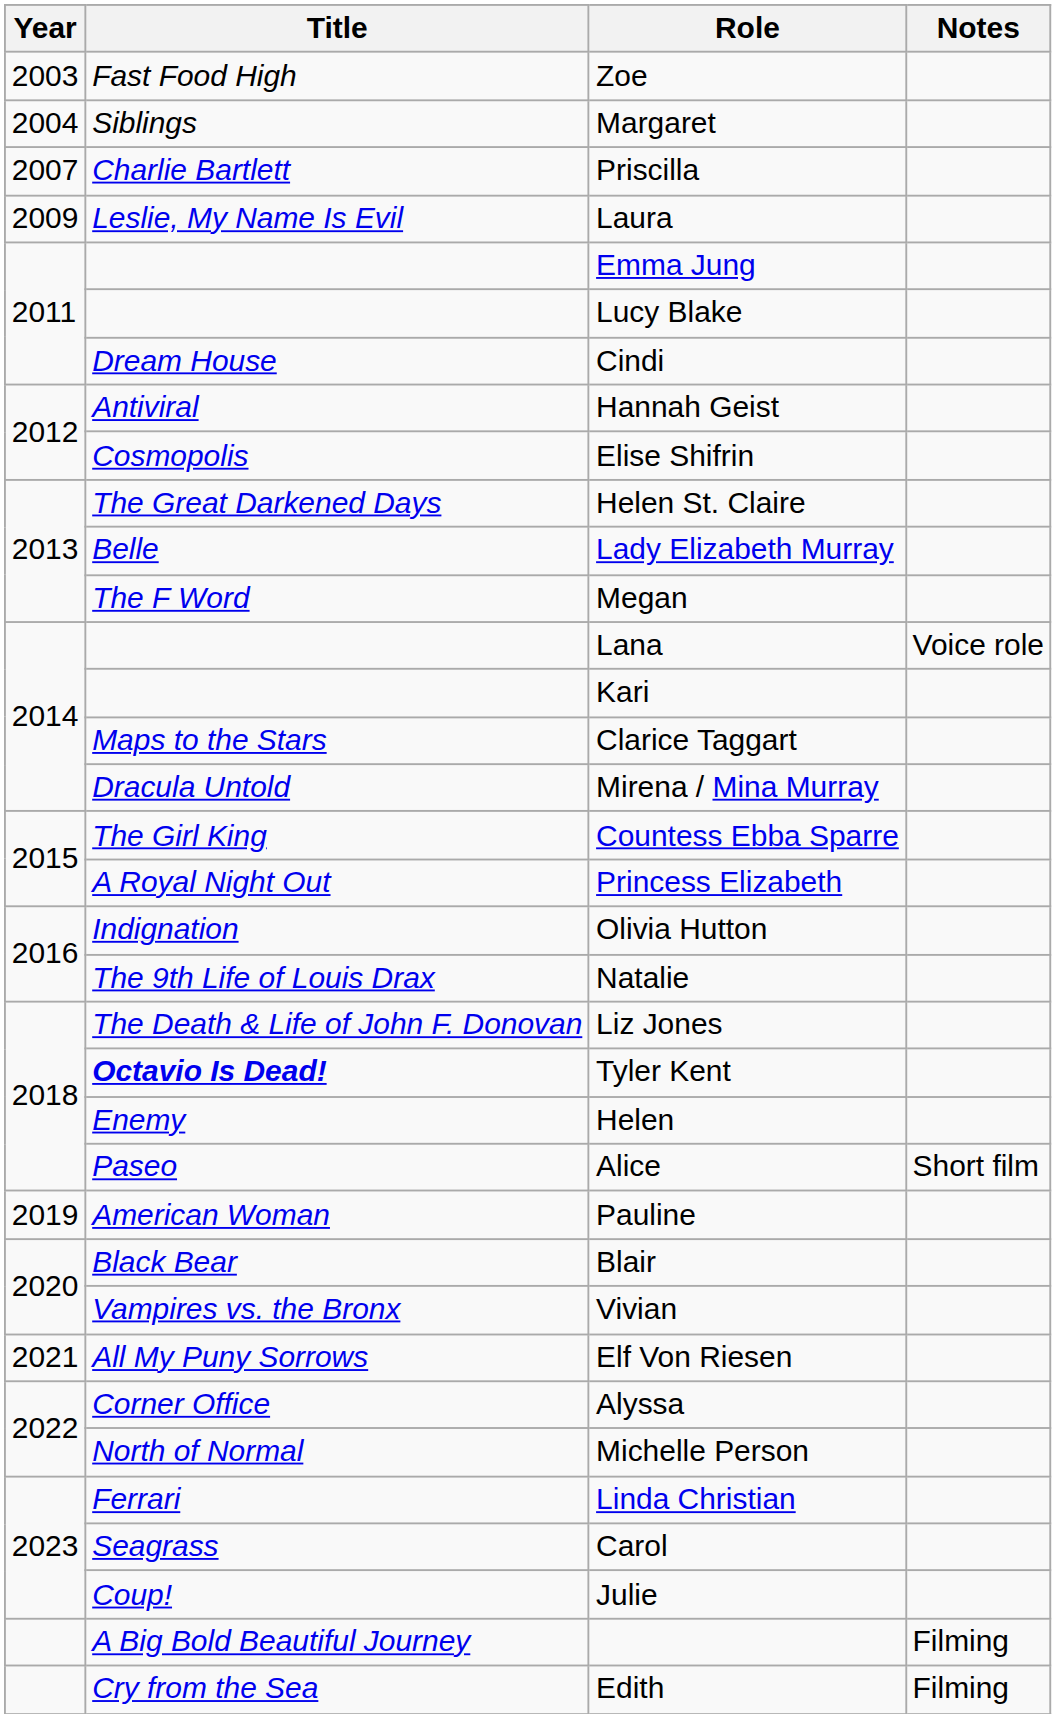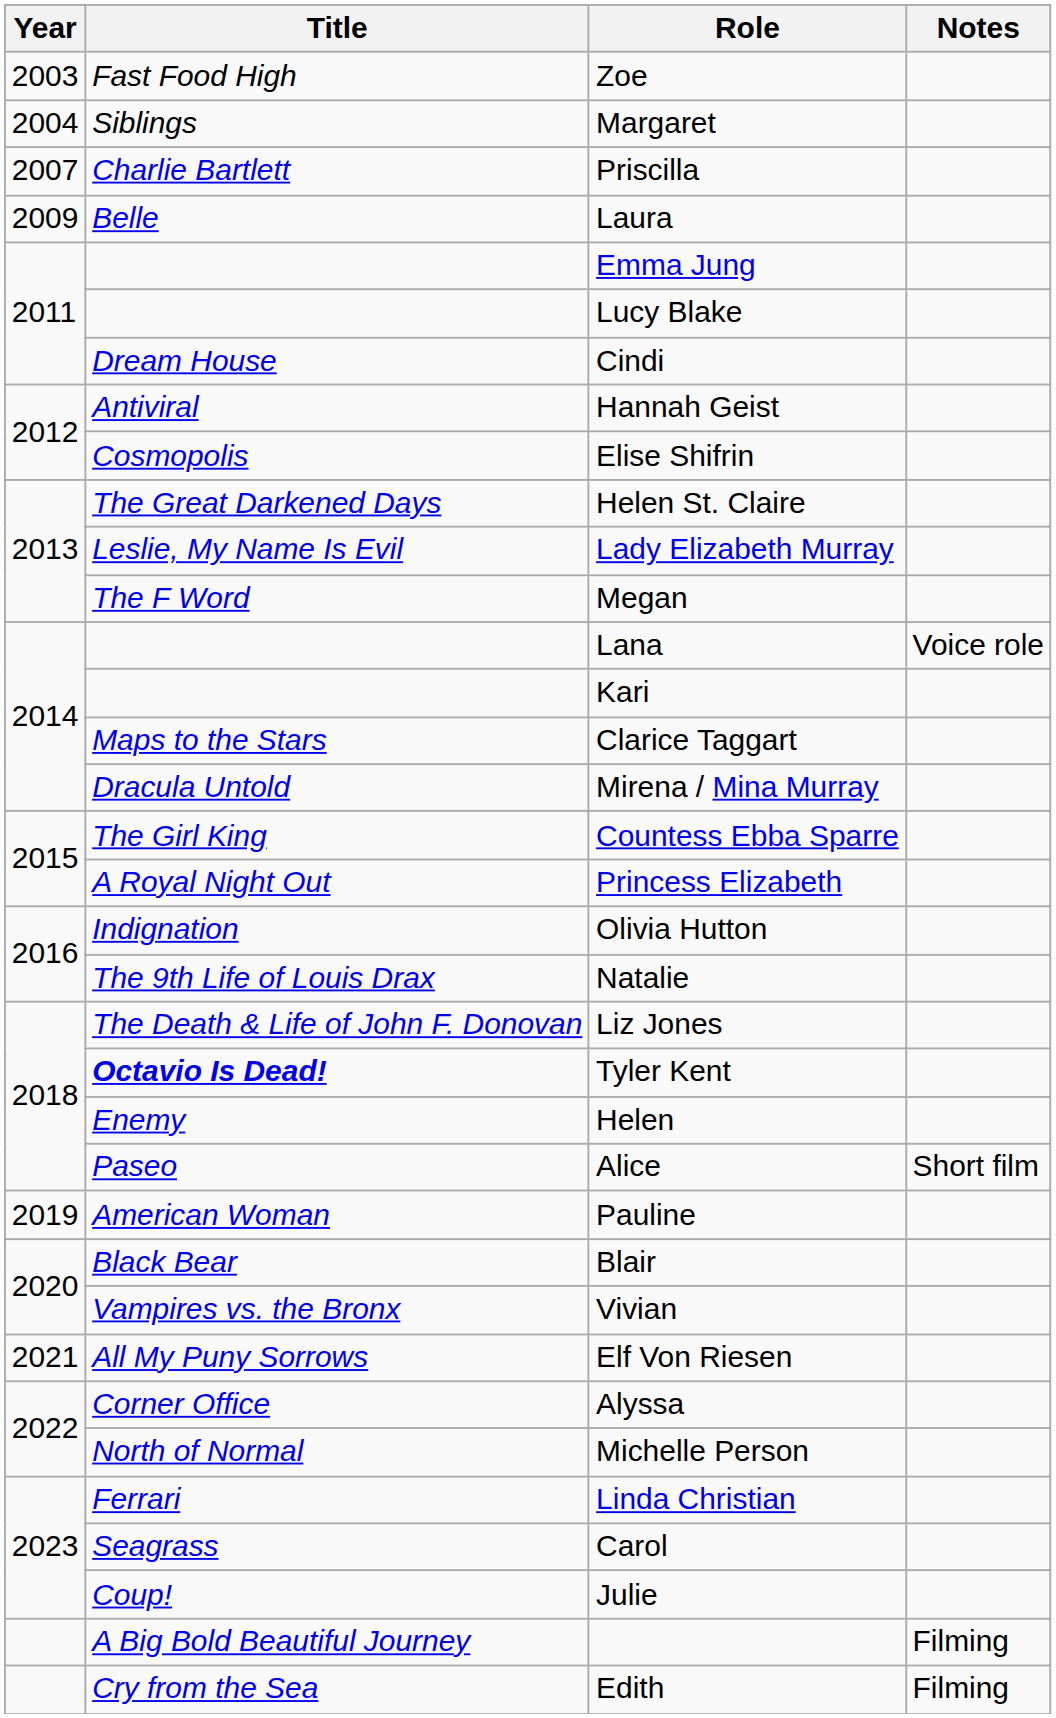 <table class="wikitable sortable">
 <tr>
 <th>Year</th>
 <th>Title</th>
 <th>Role</th>
 <th class="unsortable">Notes</th>
 </tr>
 <tr>
 <td>2003</td>
 <td><em>Fast Food High</em></td>
 <td>Zoe</td>
 <td></td>
 </tr>
 <tr>
 <td>2004</td>
 <td><em>Siblings</em></td>
 <td>Margaret</td>
 <td></td>
 </tr>
 <tr>
 <td>2007</td>
 <td><em><a href='#'>Charlie Bartlett</a></em></td>
 <td>Priscilla</td>
 <td></td>
 </tr>
 <tr>
 <td>2009</td>
-<td><em><a href='#'>Leslie, My Name Is Evil</a></em></td>
+<td><em><a href='#'>Belle</a></em></td>
 <td>Laura</td>
 <td></td>
 </tr>
 <tr>
 <td rowspan="3">2011</td>
 <td><em></em></td>
 <td><a href='#'>Emma Jung</a></td>
 <td></td>
 </tr>
 <tr>
 <td><em></em></td>
 <td>Lucy Blake</td>
 <td></td>
 </tr>
 <tr>
 <td><em><a href='#'>Dream House</a></em></td>
 <td>Cindi</td>
 <td></td>
 </tr>
 <tr>
 <td rowspan="2">2012</td>
 <td><em><a href='#'>Antiviral</a></em></td>
 <td>Hannah Geist</td>
 <td></td>
 </tr>
 <tr>
 <td><em><a href='#'>Cosmopolis</a></em></td>
 <td>Elise Shifrin</td>
 <td></td>
 </tr>
 <tr>
 <td rowspan="3">2013</td>
 <td data-sort-value="Great Darkened Days, The"><em><a href='#'>The Great Darkened Days</a></em></td>
 <td>Helen St. Claire</td>
 <td></td>
 </tr>
 <tr>
-<td><em><a href='#'>Belle</a></em></td>
+<td><em><a href='#'>Leslie, My Name Is Evil</a></em></td>
 <td><a href='#'>Lady Elizabeth Murray</a></td>
 <td></td>
 </tr>
 <tr>
 <td data-sort-value="F Word, The"><em><a href='#'>The F Word</a></em></td>
 <td>Megan</td>
 <td></td>
 </tr>
 <tr>
 <td rowspan="4">2014</td>
 <td><em></em></td>
 <td>Lana</td>
 <td>Voice role</td>
 </tr>
 <tr>
 <td><em></em></td>
 <td>Kari</td>
 <td></td>
 </tr>
 <tr>
 <td><em><a href='#'>Maps to the Stars</a></em></td>
 <td>Clarice Taggart</td>
 <td></td>
 </tr>
 <tr>
 <td><em><a href='#'>Dracula Untold</a></em></td>
 <td>Mirena / <a href='#'>Mina Murray</a></td>
 <td></td>
 </tr>
 <tr>
 <td rowspan="2">2015</td>
 <td data-sort-value="Girl King, The"><em><a href='#'>The Girl King</a></em></td>
 <td><a href='#'>Countess Ebba Sparre</a></td>
 <td></td>
 </tr>
 <tr>
 <td data-sort-value="Royal Night Out, A"><em><a href='#'>A Royal Night Out</a></em></td>
 <td><a href='#'>Princess Elizabeth</a></td>
 <td></td>
 </tr>
 <tr>
 <td rowspan="2">2016</td>
 <td><em><a href='#'>Indignation</a></em></td>
 <td>Olivia Hutton</td>
 <td></td>
 </tr>
 <tr>
 <td data-sort-value="9th Life of Louis Drax, The"><em><a href='#'>The 9th Life of Louis Drax</a></em></td>
 <td>Natalie</td>
 <td></td>
 </tr>
 <tr>
 <td rowspan="4">2018</td>
 <td data-sort-value="Death & Life of John F. Donovan, The"><em><a href='#'>The Death & Life of John F. Donovan</a></em></td>
 <td>Liz Jones</td>
 <td></td>
 </tr>
 <tr>
 <td><strong><em><a href='#'>Octavio Is Dead!</a></em></strong></td>
 <td>Tyler Kent</td>
 <td></td>
 </tr>
 <tr>
 <td><em><a href='#'>Enemy</a></em></td>
 <td>Helen</td>
 <td></td>
 </tr>
 <tr>
 <td><em><a href='#'>Paseo</a></em></td>
 <td>Alice</td>
 <td>Short film</td>
 </tr>
 <tr>
 <td>2019</td>
 <td><em><a href='#'>American Woman</a></em></td>
 <td>Pauline</td>
 <td></td>
 </tr>
 <tr>
 <td rowspan="2">2020</td>
 <td><em><a href='#'>Black Bear</a></em></td>
 <td>Blair</td>
 <td></td>
 </tr>
 <tr>
 <td><em><a href='#'>Vampires vs. the Bronx</a></em></td>
 <td>Vivian</td>
 <td></td>
 </tr>
 <tr>
 <td>2021</td>
 <td><em><a href='#'>All My Puny Sorrows</a></em></td>
 <td>Elf Von Riesen</td>
 <td></td>
 </tr>
 <tr>
 <td rowspan="2">2022</td>
 <td><em><a href='#'>Corner Office</a></em></td>
 <td>Alyssa</td>
 <td></td>
 </tr>
 <tr>
 <td><em><a href='#'>North of Normal</a></em></td>
 <td>Michelle Person</td>
 <td></td>
 </tr>
 <tr>
 <td rowspan="3">2023</td>
 <td><em><a href='#'>Ferrari</a></em></td>
 <td><a href='#'>Linda Christian</a></td>
 <td></td>
 </tr>
 <tr>
 <td><em><a href='#'>Seagrass</a></em></td>
 <td>Carol</td>
 <td></td>
 </tr>
 <tr>
 <td><em><a href='#'>Coup!</a></em></td>
 <td>Julie</td>
 <td></td>
 </tr>
 <tr>
 <td></td>
 <td data-sort-value="Big Bold Beautiful Journey, A"><em><a href='#'>A Big Bold Beautiful Journey</a></em></td>
 <td></td>
 <td>Filming</td>
 </tr>
 <tr>
 <td></td>
 <td><em><a href='#'>Cry from the Sea</a></em></td>
 <td>Edith</td>
 <td>Filming</td>
 </tr>
 </table>
